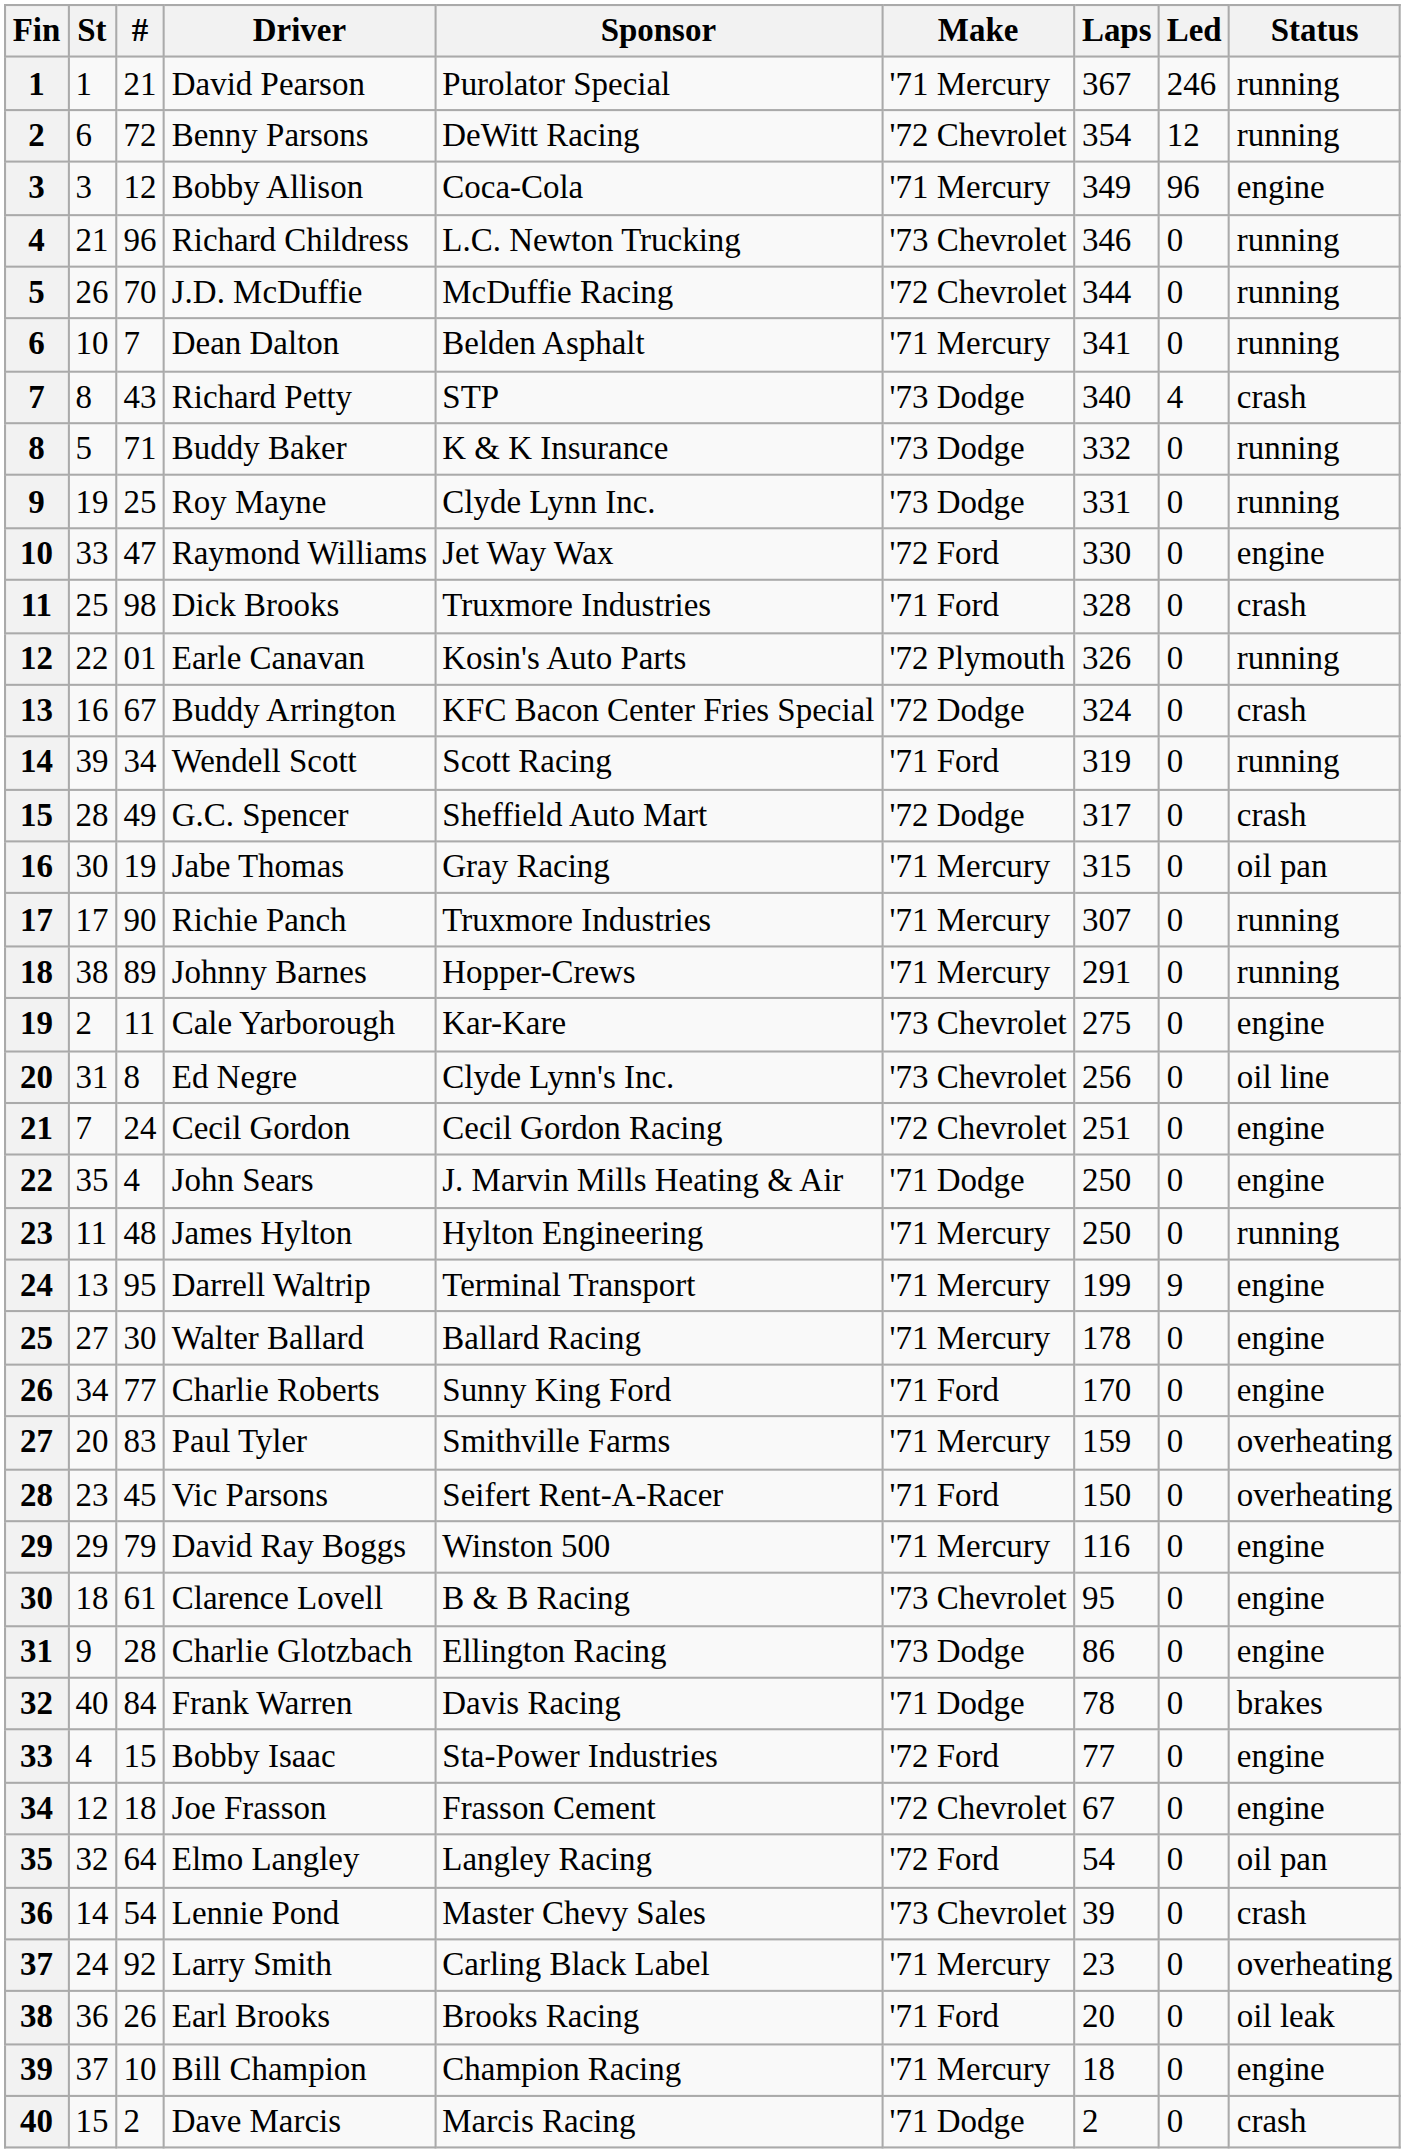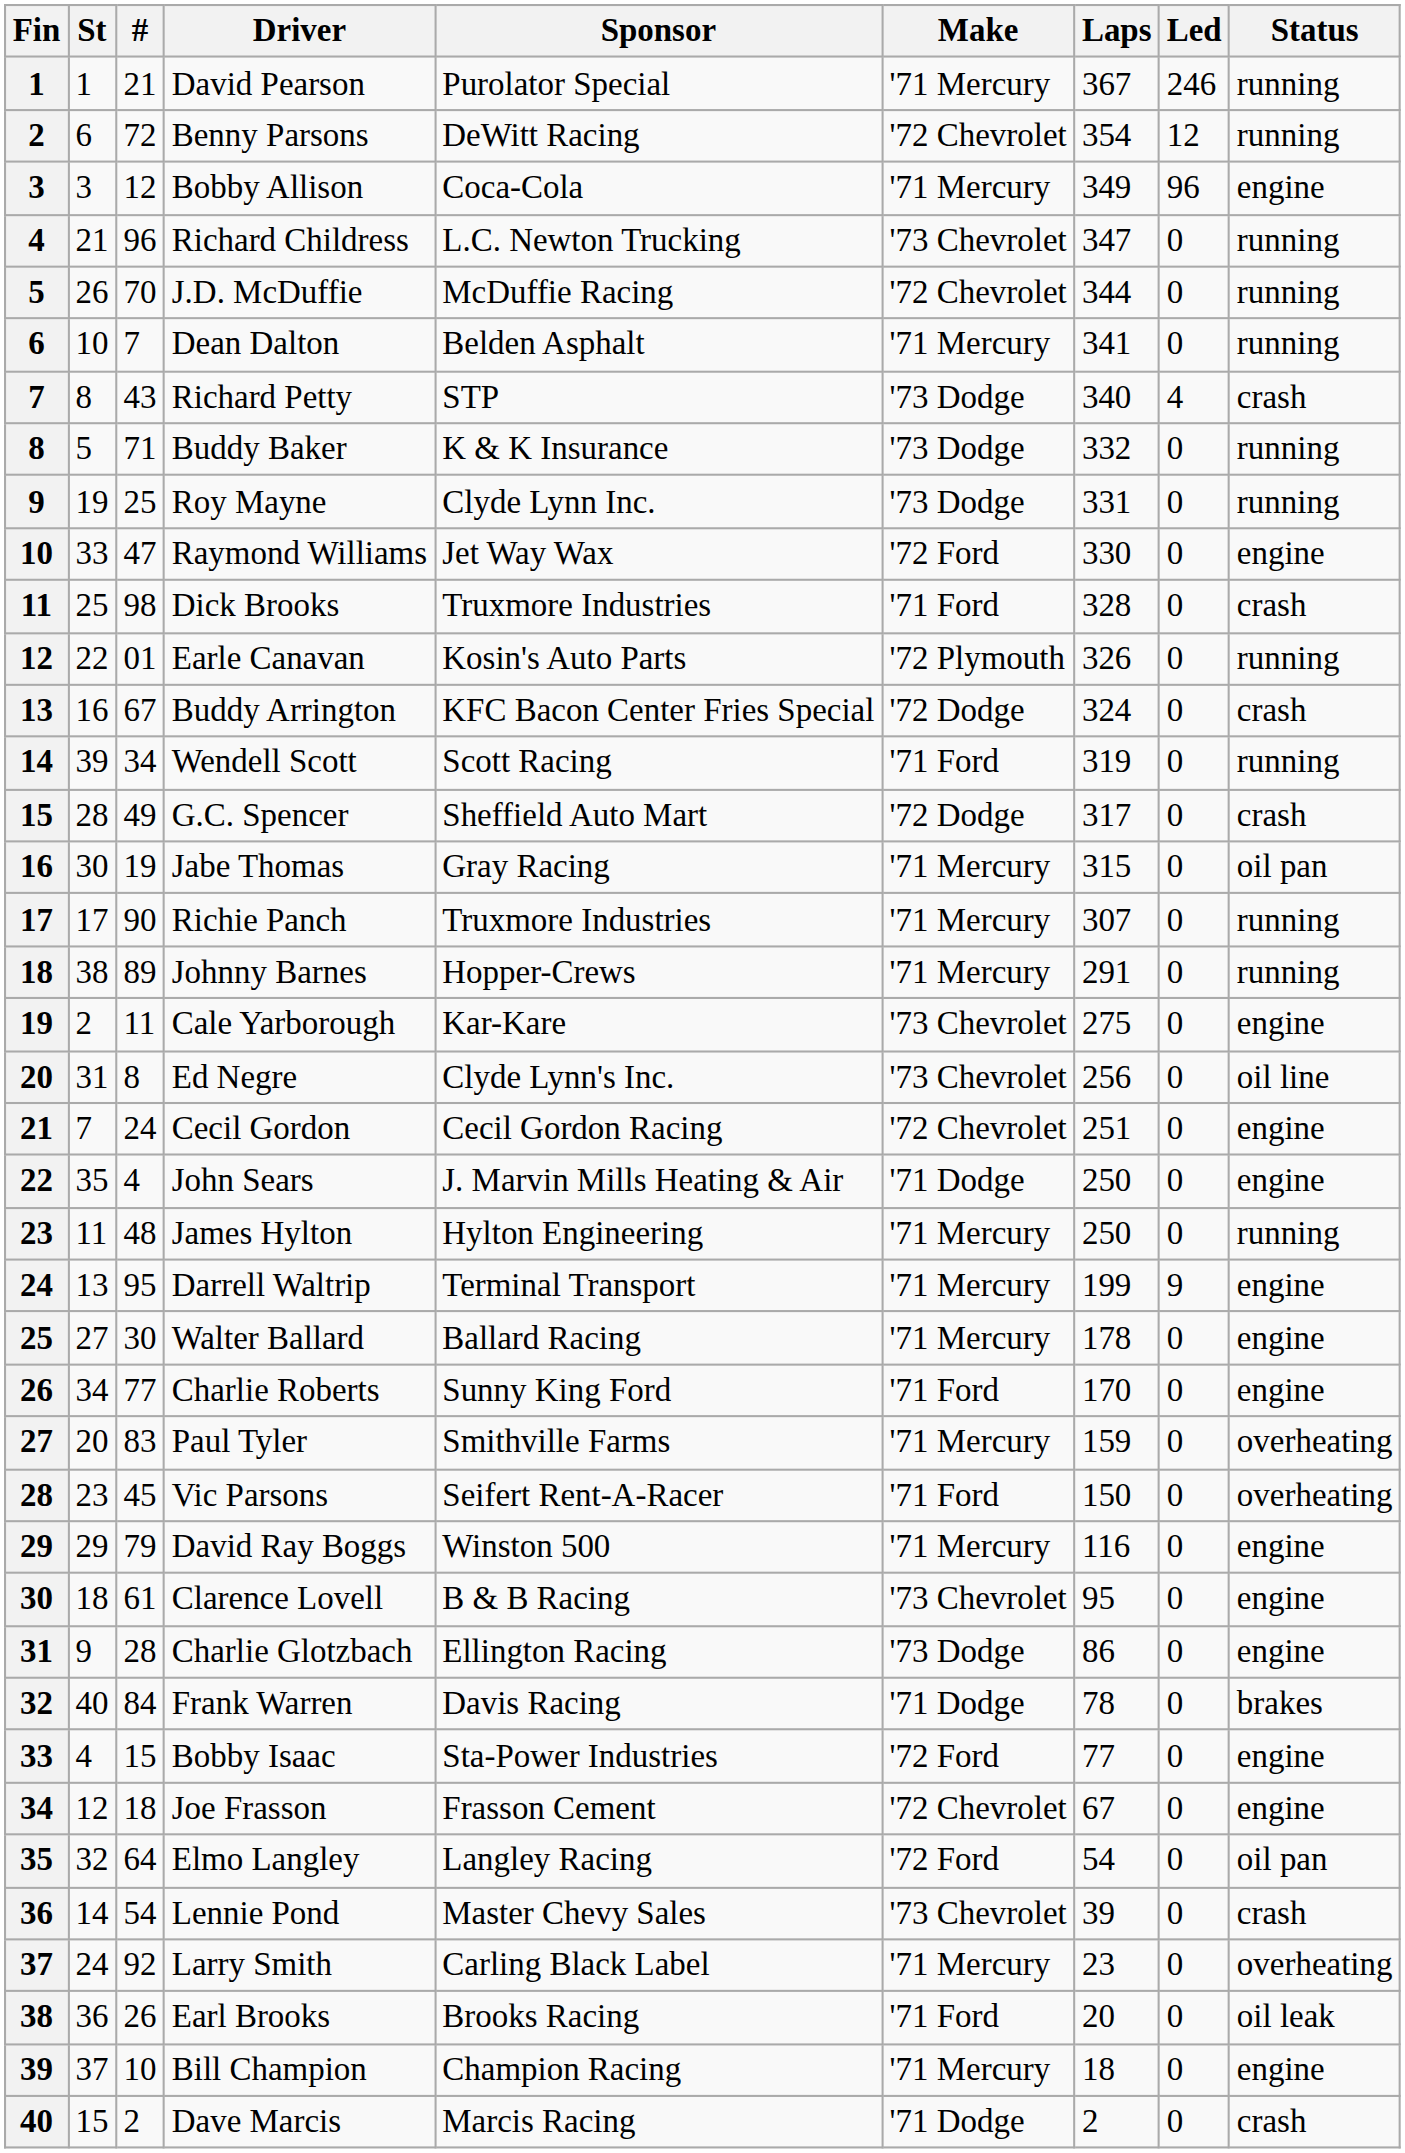 <table class="wikitable sortable">
 <tr>
 <th>Fin</th>
 <th>St</th>
 <th>#</th>
 <th>Driver</th>
 <th>Sponsor</th>
 <th>Make</th>
 <th>Laps</th>
 <th>Led</th>
 <th>Status</th>
 </tr>
 <tr>
 <th>1</th>
 <td>1</td>
 <td>21</td>
 <td>David Pearson</td>
 <td>Purolator Special</td>
 <td>'71 Mercury</td>
 <td>367</td>
 <td>246</td>
 <td>running</td>
 </tr>
 <tr>
 <th>2</th>
 <td>6</td>
 <td>72</td>
 <td>Benny Parsons</td>
 <td>DeWitt Racing</td>
 <td>'72 Chevrolet</td>
 <td>354</td>
 <td>12</td>
 <td>running</td>
 </tr>
 <tr>
 <th>3</th>
 <td>3</td>
 <td>12</td>
 <td>Bobby Allison</td>
 <td>Coca-Cola</td>
 <td>'71 Mercury</td>
 <td>349</td>
 <td>96</td>
 <td>engine</td>
 </tr>
 <tr>
 <th>4</th>
 <td>21</td>
 <td>96</td>
 <td>Richard Childress</td>
 <td>L.C. Newton Trucking</td>
 <td>'73 Chevrolet</td>
-<td>346</td>
+<td>347</td>
 <td>0</td>
 <td>running</td>
 </tr>
 <tr>
 <th>5</th>
 <td>26</td>
 <td>70</td>
 <td>J.D. McDuffie</td>
 <td>McDuffie Racing</td>
 <td>'72 Chevrolet</td>
 <td>344</td>
 <td>0</td>
 <td>running</td>
 </tr>
 <tr>
 <th>6</th>
 <td>10</td>
 <td>7</td>
 <td>Dean Dalton</td>
 <td>Belden Asphalt</td>
 <td>'71 Mercury</td>
 <td>341</td>
 <td>0</td>
 <td>running</td>
 </tr>
 <tr>
 <th>7</th>
 <td>8</td>
 <td>43</td>
 <td>Richard Petty</td>
 <td>STP</td>
 <td>'73 Dodge</td>
 <td>340</td>
 <td>4</td>
 <td>crash</td>
 </tr>
 <tr>
 <th>8</th>
 <td>5</td>
 <td>71</td>
 <td>Buddy Baker</td>
 <td>K & K Insurance</td>
 <td>'73 Dodge</td>
 <td>332</td>
 <td>0</td>
 <td>running</td>
 </tr>
 <tr>
 <th>9</th>
 <td>19</td>
 <td>25</td>
 <td>Roy Mayne</td>
 <td>Clyde Lynn Inc.</td>
 <td>'73 Dodge</td>
 <td>331</td>
 <td>0</td>
 <td>running</td>
 </tr>
 <tr>
 <th>10</th>
 <td>33</td>
 <td>47</td>
 <td>Raymond Williams</td>
 <td>Jet Way Wax</td>
 <td>'72 Ford</td>
 <td>330</td>
 <td>0</td>
 <td>engine</td>
 </tr>
 <tr>
 <th>11</th>
 <td>25</td>
 <td>98</td>
 <td>Dick Brooks</td>
 <td>Truxmore Industries</td>
 <td>'71 Ford</td>
 <td>328</td>
 <td>0</td>
 <td>crash</td>
 </tr>
 <tr>
 <th>12</th>
 <td>22</td>
 <td>01</td>
 <td>Earle Canavan</td>
 <td>Kosin's Auto Parts</td>
 <td>'72 Plymouth</td>
 <td>326</td>
 <td>0</td>
 <td>running</td>
 </tr>
 <tr>
 <th>13</th>
 <td>16</td>
 <td>67</td>
 <td>Buddy Arrington</td>
 <td>KFC Bacon Center Fries Special</td>
 <td>'72 Dodge</td>
 <td>324</td>
 <td>0</td>
 <td>crash</td>
 </tr>
 <tr>
 <th>14</th>
 <td>39</td>
 <td>34</td>
 <td>Wendell Scott</td>
 <td>Scott Racing</td>
 <td>'71 Ford</td>
 <td>319</td>
 <td>0</td>
 <td>running</td>
 </tr>
 <tr>
 <th>15</th>
 <td>28</td>
 <td>49</td>
 <td>G.C. Spencer</td>
 <td>Sheffield Auto Mart</td>
 <td>'72 Dodge</td>
 <td>317</td>
 <td>0</td>
 <td>crash</td>
 </tr>
 <tr>
 <th>16</th>
 <td>30</td>
 <td>19</td>
 <td>Jabe Thomas</td>
 <td>Gray Racing</td>
 <td>'71 Mercury</td>
 <td>315</td>
 <td>0</td>
 <td>oil pan</td>
 </tr>
 <tr>
 <th>17</th>
 <td>17</td>
 <td>90</td>
 <td>Richie Panch</td>
 <td>Truxmore Industries</td>
 <td>'71 Mercury</td>
 <td>307</td>
 <td>0</td>
 <td>running</td>
 </tr>
 <tr>
 <th>18</th>
 <td>38</td>
 <td>89</td>
 <td>Johnny Barnes</td>
 <td>Hopper-Crews</td>
 <td>'71 Mercury</td>
 <td>291</td>
 <td>0</td>
 <td>running</td>
 </tr>
 <tr>
 <th>19</th>
 <td>2</td>
 <td>11</td>
 <td>Cale Yarborough</td>
 <td>Kar-Kare</td>
 <td>'73 Chevrolet</td>
 <td>275</td>
 <td>0</td>
 <td>engine</td>
 </tr>
 <tr>
 <th>20</th>
 <td>31</td>
 <td>8</td>
 <td>Ed Negre</td>
 <td>Clyde Lynn's Inc.</td>
 <td>'73 Chevrolet</td>
 <td>256</td>
 <td>0</td>
 <td>oil line</td>
 </tr>
 <tr>
 <th>21</th>
 <td>7</td>
 <td>24</td>
 <td>Cecil Gordon</td>
 <td>Cecil Gordon Racing</td>
 <td>'72 Chevrolet</td>
 <td>251</td>
 <td>0</td>
 <td>engine</td>
 </tr>
 <tr>
 <th>22</th>
 <td>35</td>
 <td>4</td>
 <td>John Sears</td>
 <td>J. Marvin Mills Heating & Air</td>
 <td>'71 Dodge</td>
 <td>250</td>
 <td>0</td>
 <td>engine</td>
 </tr>
 <tr>
 <th>23</th>
 <td>11</td>
 <td>48</td>
 <td>James Hylton</td>
 <td>Hylton Engineering</td>
 <td>'71 Mercury</td>
 <td>250</td>
 <td>0</td>
 <td>running</td>
 </tr>
 <tr>
 <th>24</th>
 <td>13</td>
 <td>95</td>
 <td>Darrell Waltrip</td>
 <td>Terminal Transport</td>
 <td>'71 Mercury</td>
 <td>199</td>
 <td>9</td>
 <td>engine</td>
 </tr>
 <tr>
 <th>25</th>
 <td>27</td>
 <td>30</td>
 <td>Walter Ballard</td>
 <td>Ballard Racing</td>
 <td>'71 Mercury</td>
 <td>178</td>
 <td>0</td>
 <td>engine</td>
 </tr>
 <tr>
 <th>26</th>
 <td>34</td>
 <td>77</td>
 <td>Charlie Roberts</td>
 <td>Sunny King Ford</td>
 <td>'71 Ford</td>
 <td>170</td>
 <td>0</td>
 <td>engine</td>
 </tr>
 <tr>
 <th>27</th>
 <td>20</td>
 <td>83</td>
 <td>Paul Tyler</td>
 <td>Smithville Farms</td>
 <td>'71 Mercury</td>
 <td>159</td>
 <td>0</td>
 <td>overheating</td>
 </tr>
 <tr>
 <th>28</th>
 <td>23</td>
 <td>45</td>
 <td>Vic Parsons</td>
 <td>Seifert Rent-A-Racer</td>
 <td>'71 Ford</td>
 <td>150</td>
 <td>0</td>
 <td>overheating</td>
 </tr>
 <tr>
 <th>29</th>
 <td>29</td>
 <td>79</td>
 <td>David Ray Boggs</td>
 <td>Winston 500</td>
 <td>'71 Mercury</td>
 <td>116</td>
 <td>0</td>
 <td>engine</td>
 </tr>
 <tr>
 <th>30</th>
 <td>18</td>
 <td>61</td>
 <td>Clarence Lovell</td>
 <td>B & B Racing</td>
 <td>'73 Chevrolet</td>
 <td>95</td>
 <td>0</td>
 <td>engine</td>
 </tr>
 <tr>
 <th>31</th>
 <td>9</td>
 <td>28</td>
 <td>Charlie Glotzbach</td>
 <td>Ellington Racing</td>
 <td>'73 Dodge</td>
 <td>86</td>
 <td>0</td>
 <td>engine</td>
 </tr>
 <tr>
 <th>32</th>
 <td>40</td>
 <td>84</td>
 <td>Frank Warren</td>
 <td>Davis Racing</td>
 <td>'71 Dodge</td>
 <td>78</td>
 <td>0</td>
 <td>brakes</td>
 </tr>
 <tr>
 <th>33</th>
 <td>4</td>
 <td>15</td>
 <td>Bobby Isaac</td>
 <td>Sta-Power Industries</td>
 <td>'72 Ford</td>
 <td>77</td>
 <td>0</td>
 <td>engine</td>
 </tr>
 <tr>
 <th>34</th>
 <td>12</td>
 <td>18</td>
 <td>Joe Frasson</td>
 <td>Frasson Cement</td>
 <td>'72 Chevrolet</td>
 <td>67</td>
 <td>0</td>
 <td>engine</td>
 </tr>
 <tr>
 <th>35</th>
 <td>32</td>
 <td>64</td>
 <td>Elmo Langley</td>
 <td>Langley Racing</td>
 <td>'72 Ford</td>
 <td>54</td>
 <td>0</td>
 <td>oil pan</td>
 </tr>
 <tr>
 <th>36</th>
 <td>14</td>
 <td>54</td>
 <td>Lennie Pond</td>
 <td>Master Chevy Sales</td>
 <td>'73 Chevrolet</td>
 <td>39</td>
 <td>0</td>
 <td>crash</td>
 </tr>
 <tr>
 <th>37</th>
 <td>24</td>
 <td>92</td>
 <td>Larry Smith</td>
 <td>Carling Black Label</td>
 <td>'71 Mercury</td>
 <td>23</td>
 <td>0</td>
 <td>overheating</td>
 </tr>
 <tr>
 <th>38</th>
 <td>36</td>
 <td>26</td>
 <td>Earl Brooks</td>
 <td>Brooks Racing</td>
 <td>'71 Ford</td>
 <td>20</td>
 <td>0</td>
 <td>oil leak</td>
 </tr>
 <tr>
 <th>39</th>
 <td>37</td>
 <td>10</td>
 <td>Bill Champion</td>
 <td>Champion Racing</td>
 <td>'71 Mercury</td>
 <td>18</td>
 <td>0</td>
 <td>engine</td>
 </tr>
 <tr>
 <th>40</th>
 <td>15</td>
 <td>2</td>
 <td>Dave Marcis</td>
 <td>Marcis Racing</td>
 <td>'71 Dodge</td>
 <td>2</td>
 <td>0</td>
 <td>crash</td>
 </tr>
 </table>
